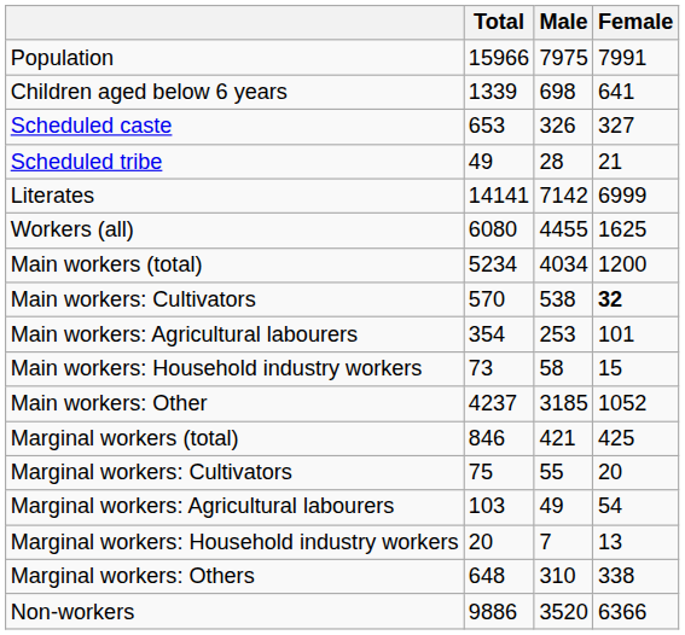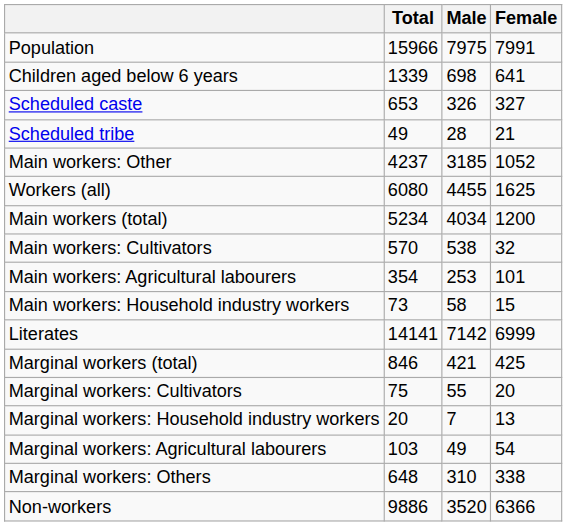 <table class="wikitable sortable">
 <tr>
 <th></th>
 <th>Total</th>
 <th>Male</th>
 <th>Female</th>
 </tr>
 <tr>
 <td>Population</td>
 <td>15966</td>
 <td>7975</td>
 <td>7991</td>
 </tr>
 <tr>
 <td>Children aged below 6 years</td>
 <td>1339</td>
 <td>698</td>
 <td>641</td>
 </tr>
 <tr>
 <td><a href='#'>Scheduled caste</a></td>
 <td>653</td>
 <td>326</td>
 <td>327</td>
 </tr>
 <tr>
 <td><a href='#'>Scheduled tribe</a></td>
 <td>49</td>
 <td>28</td>
 <td>21</td>
 </tr>
 <tr>
-<td>Literates</td>
-<td>14141</td>
-<td>7142</td>
-<td>6999</td>
+<td>Main workers: Other</td>
+<td>4237</td>
+<td>3185</td>
+<td>1052</td>
 </tr>
 <tr>
 <td>Workers (all)</td>
 <td>6080</td>
 <td>4455</td>
 <td>1625</td>
 </tr>
 <tr>
 <td>Main workers (total)</td>
 <td>5234</td>
 <td>4034</td>
 <td>1200</td>
 </tr>
 <tr>
 <td>Main workers: Cultivators</td>
 <td>570</td>
 <td>538</td>
-<td><strong>32</strong></td>
+<td>32</td>
 </tr>
 <tr>
 <td>Main workers: Agricultural labourers</td>
 <td>354</td>
 <td>253</td>
 <td>101</td>
 </tr>
 <tr>
 <td>Main workers: Household industry workers</td>
 <td>73</td>
 <td>58</td>
 <td>15</td>
 </tr>
 <tr>
-<td>Main workers: Other</td>
-<td>4237</td>
-<td>3185</td>
-<td>1052</td>
+<td>Literates</td>
+<td>14141</td>
+<td>7142</td>
+<td>6999</td>
 </tr>
 <tr>
 <td>Marginal workers (total)</td>
 <td>846</td>
 <td>421</td>
 <td>425</td>
 </tr>
 <tr>
 <td>Marginal workers: Cultivators</td>
 <td>75</td>
 <td>55</td>
 <td>20</td>
 </tr>
 <tr>
+<td>Marginal workers: Household industry workers</td>
+<td>20</td>
+<td>7</td>
+<td>13</td>
+</tr>
+<tr>
 <td>Marginal workers: Agricultural labourers</td>
 <td>103</td>
 <td>49</td>
 <td>54</td>
-</tr>
-<tr>
-<td>Marginal workers: Household industry workers</td>
-<td>20</td>
-<td>7</td>
-<td>13</td>
 </tr>
 <tr>
 <td>Marginal workers: Others</td>
 <td>648</td>
 <td>310</td>
 <td>338</td>
 </tr>
 <tr>
 <td>Non-workers</td>
 <td>9886</td>
 <td>3520</td>
 <td>6366</td>
 </tr>
 </table>
